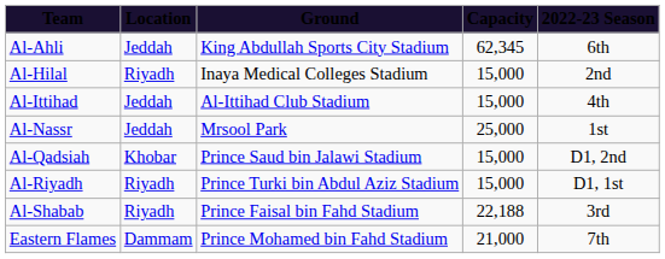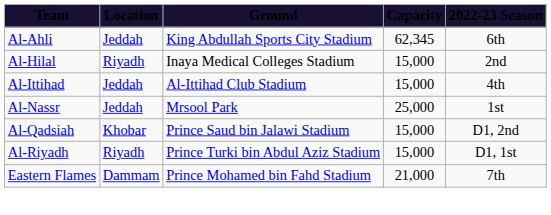 <table class="wikitable sortable">
 <tr>
 <th style="background-color:#1A1033;"><span>Team</span></th>
 <th style="background-color:#1A1033;"><span>Location</span></th>
 <th style="background-color:#1A1033;"><span>Ground</span></th>
 <th style="background-color:#1A1033;"><span>Capacity</span></th>
 <th data-sort-type=number style="background-color:#1A1033;"><span>2022-23 Season</span></th>
 </tr>
 <tr>
 <td><a href='#'>Al-Ahli</a></td>
 <td><a href='#'>Jeddah</a></td>
 <td><a href='#'>King Abdullah Sports City Stadium</a></td>
 <td style="text-align:center">62,345</td>
 <td style="text-align:center">6th</td>
 </tr>
 <tr>
 <td><a href='#'>Al-Hilal</a></td>
 <td><a href='#'>Riyadh</a></td>
 <td>Inaya Medical Colleges Stadium</td>
 <td style="text-align:center">15,000</td>
 <td style="text-align:center">2nd</td>
 </tr>
 <tr>
 <td><a href='#'>Al-Ittihad</a></td>
 <td><a href='#'>Jeddah</a></td>
 <td><a href='#'>Al-Ittihad Club Stadium</a></td>
 <td style="text-align:center">15,000</td>
 <td style="text-align:center">4th</td>
 </tr>
 <tr>
 <td><a href='#'>Al-Nassr</a></td>
 <td><a href='#'>Jeddah</a></td>
 <td><a href='#'>Mrsool Park</a></td>
 <td style="text-align:center">25,000</td>
 <td style="text-align:center">1st</td>
 </tr>
 <tr>
 <td><a href='#'>Al-Qadsiah</a></td>
 <td><a href='#'>Khobar</a></td>
 <td><a href='#'>Prince Saud bin Jalawi Stadium</a></td>
 <td style="text-align:center">15,000</td>
 <td style="text-align:center">D1, 2nd</td>
 </tr>
 <tr>
 <td><a href='#'>Al-Riyadh</a></td>
 <td><a href='#'>Riyadh</a></td>
 <td><a href='#'>Prince Turki bin Abdul Aziz Stadium</a></td>
 <td style="text-align:center">15,000</td>
 <td style="text-align:center">D1, 1st</td>
 </tr>
 <tr>
-<td><a href='#'>Al-Shabab</a></td>
-<td><a href='#'>Riyadh</a></td>
-<td><a href='#'>Prince Faisal bin Fahd Stadium</a></td>
-<td style="text-align:center">22,188</td>
-<td style="text-align:center">3rd</td>
-</tr>
-<tr>
 <td><a href='#'>Eastern Flames</a></td>
 <td><a href='#'>Dammam</a></td>
 <td><a href='#'>Prince Mohamed bin Fahd Stadium</a></td>
 <td style="text-align:center">21,000</td>
 <td style="text-align:center">7th</td>
 </tr>
 </table>
